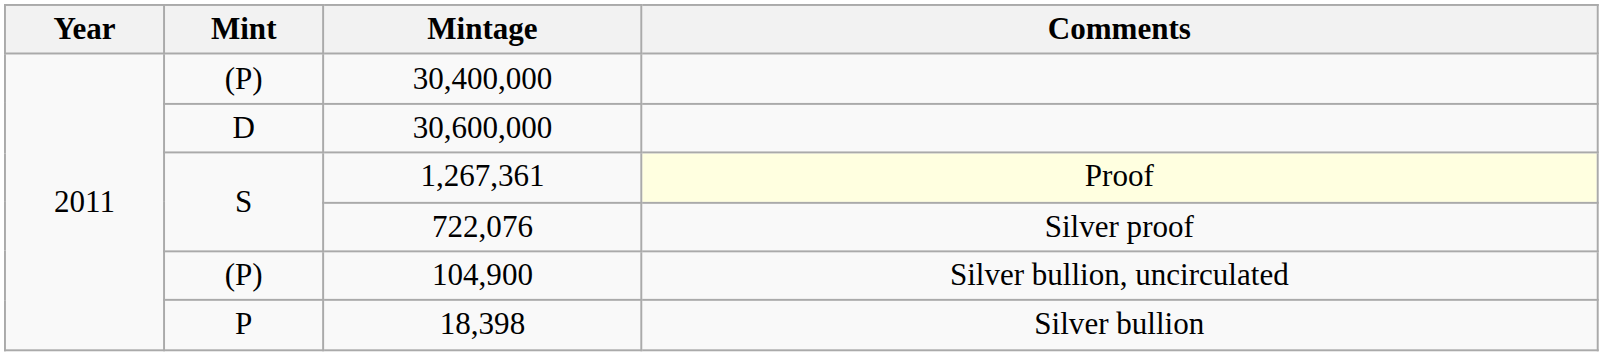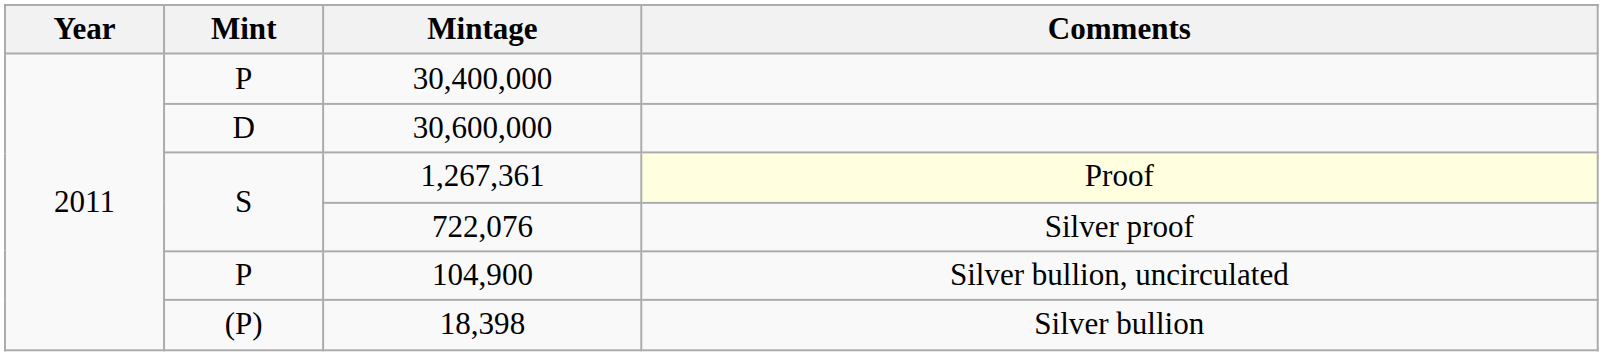 <table class="wikitable sortable" style="min-width:65%; text-align:center;">
 <tr>
 <th width="10%">Year</th>
 <th width="10%">Mint</th>
 <th width="20%">Mintage</th>
 <th width="60%">Comments</th>
 </tr>
 <tr>
 <td rowspan="6">2011</td>
-<td>(P)</td>
+<td>P</td>
 <td>30,400,000</td>
 <td></td>
 </tr>
 <tr>
 <td>D</td>
 <td>30,600,000</td>
 <td></td>
 </tr>
 <tr>
 <td rowspan="2">S</td>
 <td>1,267,361</td>
 <td style="background: lightyellow;">Proof</td>
 </tr>
 <tr>
 <td>722,076</td>
 <td>Silver proof</td>
 </tr>
 <tr>
-<td>(P)</td>
+<td>P</td>
 <td>104,900</td>
 <td>Silver bullion, uncirculated</td>
 </tr>
 <tr>
-<td>P</td>
+<td>(P)</td>
 <td>18,398</td>
 <td>Silver bullion</td>
 </tr>
 </table>
